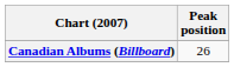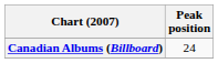 <table class="wikitable plainrowheaders sortable" style="text-align:center">
 <tr>
 <th scope="col">Chart (2007)</th>
 <th scope="col">Peak<br>position</th>
 </tr>
 <tr>
 </tr>
 <tr>
 </tr>
 <tr>
 </tr>
 <tr>
 </tr>
 <tr>
 <th scope="row"><a href='#'>Canadian Albums</a> (<a href='#'><em>Billboard</em></a>)</th>
-<td style="text-align:center;">26</td>
+<td style="text-align:center;">24</td>
 </tr>
 <tr>
 </tr>
 <tr>
 </tr>
 <tr>
 </tr>
 <tr>
 </tr>
 <tr>
 </tr>
 <tr>
 </tr>
 <tr>
 </tr>
 <tr>
 </tr>
 <tr>
 </tr>
 <tr>
 </tr>
 <tr>
 </tr>
 <tr>
 </tr>
 <tr>
 </tr>
 <tr>
 </tr>
 <tr>
 </tr>
 </table>
